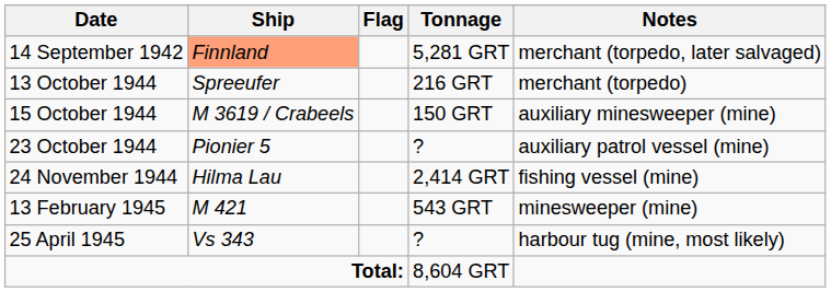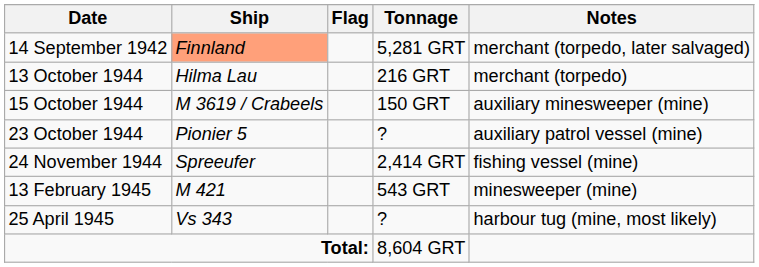 <table class=wikitable style="margin: 1em auto;">
 <tr>
 </tr>
 <tr>
 <th>Date</th>
 <th>Ship</th>
 <th>Flag</th>
 <th>Tonnage</th>
 <th>Notes</th>
 </tr>
 <tr>
 <td>14 September 1942</td>
 <td style="background: lightsalmon;"><em>Finnland</em></td>
 <td></td>
 <td>5,281 GRT</td>
 <td>merchant (torpedo, later salvaged)</td>
 </tr>
 <tr>
 <td>13 October 1944</td>
-<td><em>Spreeufer</em></td>
+<td><em>Hilma Lau</em></td>
 <td></td>
 <td>216 GRT</td>
 <td>merchant (torpedo)</td>
 </tr>
 <tr>
 <td>15 October 1944</td>
 <td><em>M 3619 / Crabeels</em></td>
 <td></td>
 <td>150 GRT</td>
 <td>auxiliary minesweeper (mine)</td>
 </tr>
 <tr>
 <td>23 October 1944</td>
 <td><em>Pionier 5</em></td>
 <td></td>
 <td>?</td>
 <td>auxiliary patrol vessel (mine)</td>
 </tr>
 <tr>
 <td>24 November 1944</td>
-<td><em>Hilma Lau</em></td>
+<td><em>Spreeufer</em></td>
 <td></td>
 <td>2,414 GRT</td>
 <td>fishing vessel (mine)</td>
 </tr>
 <tr>
 <td>13 February 1945</td>
 <td><em>M 421</em></td>
 <td></td>
 <td>543 GRT</td>
 <td>minesweeper (mine)</td>
 </tr>
 <tr>
 <td>25 April 1945</td>
 <td><em>Vs 343</em></td>
 <td></td>
 <td>?</td>
 <td>harbour tug (mine, most likely)</td>
 </tr>
 <tr>
 <td colspan="3" style="text-align:right;"><strong>Total:</strong></td>
 <td>8,604 GRT</td>
 <td></td>
 </tr>
 </table>
